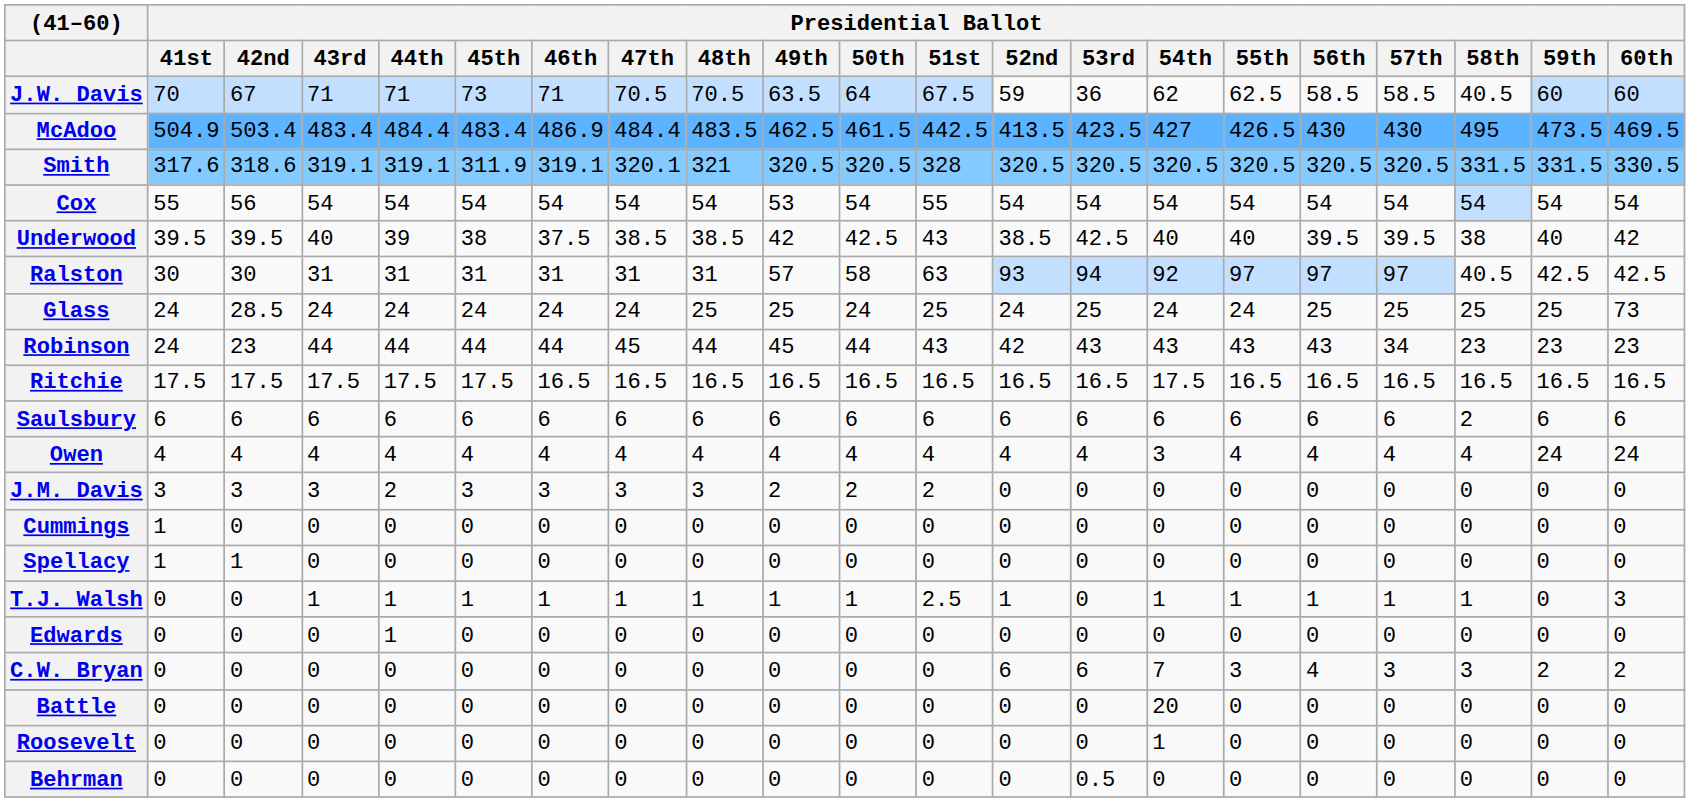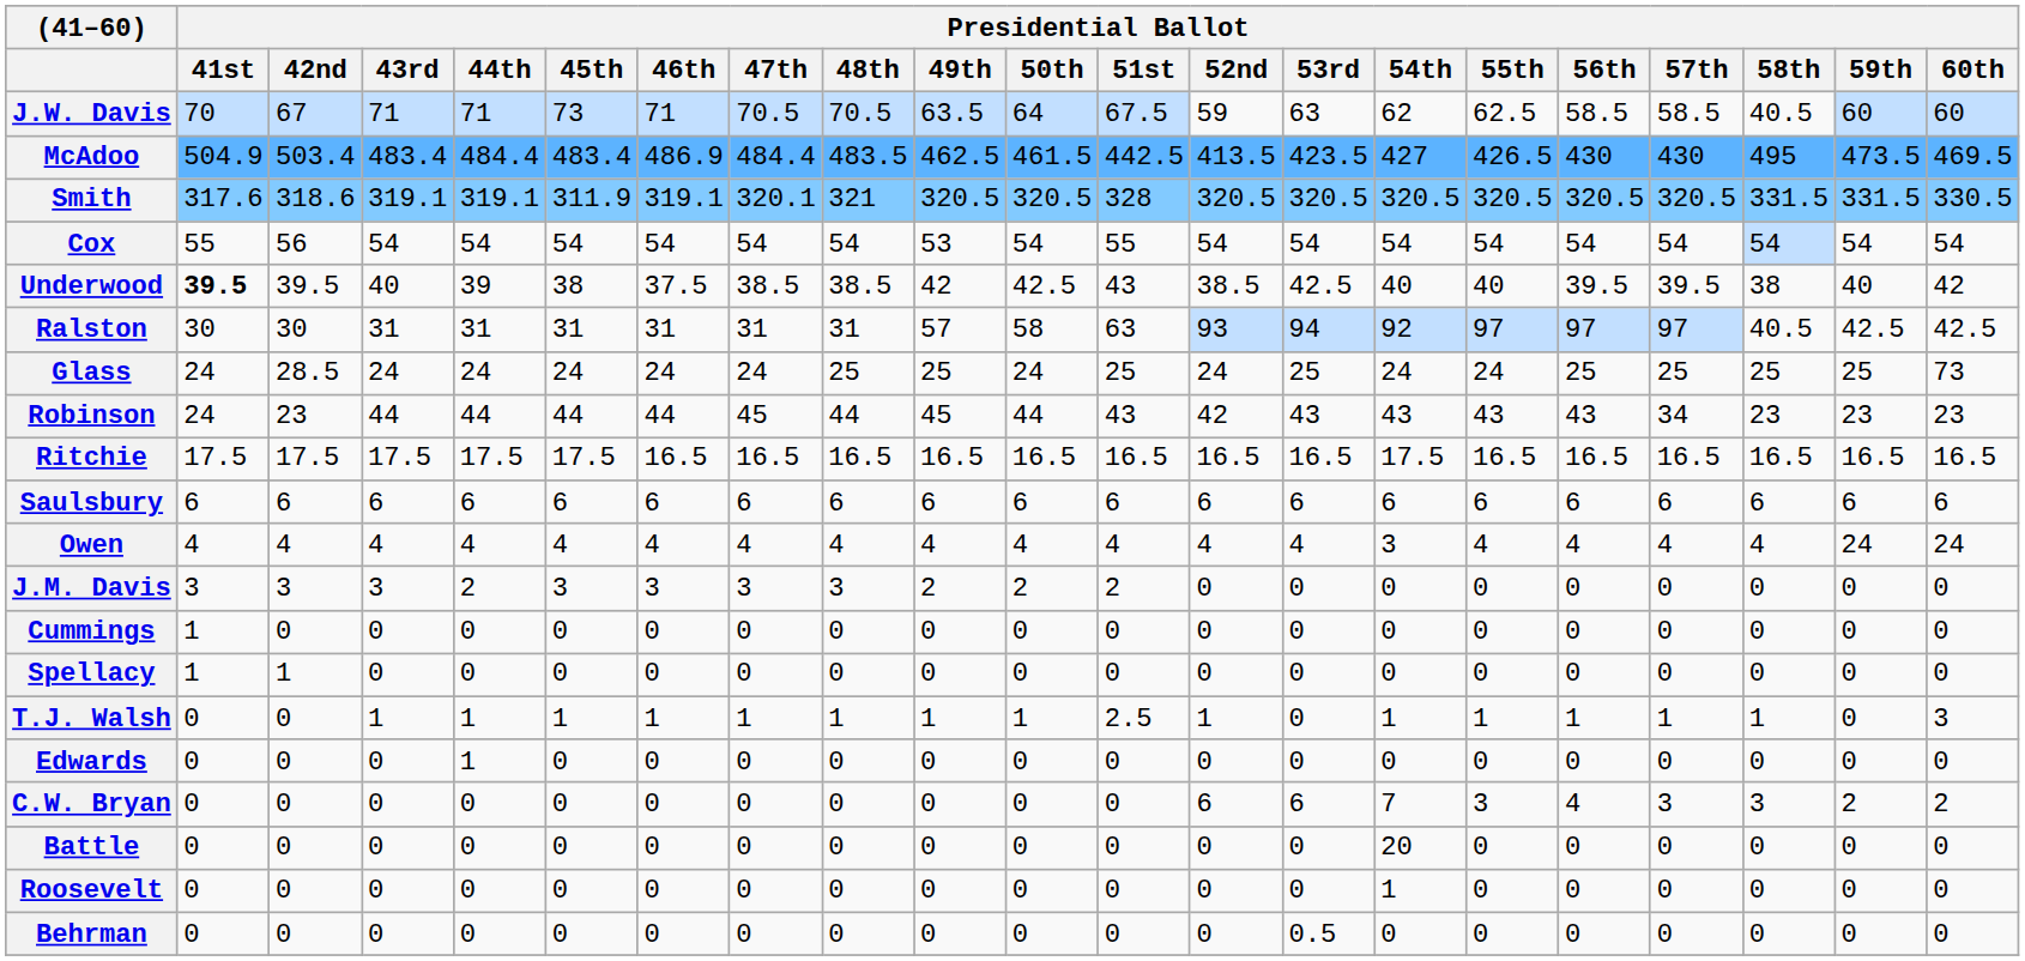 <table class="wikitable collapsible collapsed">
 <tr>
 <th>(41–60)</th>
 <th style="text-align:center" colspan="25"><strong>Presidential Ballot</strong></th>
 </tr>
 <tr>
 <th></th>
 <th>41st</th>
 <th>42nd</th>
 <th>43rd</th>
 <th>44th</th>
 <th>45th</th>
 <th>46th</th>
 <th>47th</th>
 <th>48th</th>
 <th>49th</th>
 <th>50th</th>
 <th>51st</th>
 <th>52nd</th>
 <th>53rd</th>
 <th>54th</th>
 <th>55th</th>
 <th>56th</th>
 <th>57th</th>
 <th>58th</th>
 <th>59th</th>
 <th>60th</th>
 </tr>
 <tr>
 <th><a href='#'>J.W. Davis</a></th>
 <td style="background:#c2dfff">70</td>
 <td style="background:#c2dfff">67</td>
 <td style="background:#c2dfff">71</td>
 <td style="background:#c2dfff">71</td>
 <td style="background:#c2dfff">73</td>
 <td style="background:#c2dfff">71</td>
 <td style="background:#c2dfff">70.5</td>
 <td style="background:#c2dfff">70.5</td>
 <td style="background:#c2dfff">63.5</td>
 <td style="background:#c2dfff">64</td>
 <td style="background:#c2dfff">67.5</td>
 <td>59</td>
-<td>36</td>
+<td>63</td>
 <td>62</td>
 <td>62.5</td>
 <td>58.5</td>
 <td>58.5</td>
 <td>40.5</td>
 <td style="background:#c2dfff">60</td>
 <td style="background:#c2dfff">60</td>
 </tr>
 <tr>
 <th><a href='#'>McAdoo</a></th>
 <td style="background:#5cb3ff">504.9</td>
 <td style="background:#5cb3ff">503.4</td>
 <td style="background:#5cb3ff">483.4</td>
 <td style="background:#5cb3ff">484.4</td>
 <td style="background:#5cb3ff">483.4</td>
 <td style="background:#5cb3ff">486.9</td>
 <td style="background:#5cb3ff">484.4</td>
 <td style="background:#5cb3ff">483.5</td>
 <td style="background:#5cb3ff">462.5</td>
 <td style="background:#5cb3ff">461.5</td>
 <td style="background:#5cb3ff">442.5</td>
 <td style="background:#5cb3ff">413.5</td>
 <td style="background:#5cb3ff">423.5</td>
 <td style="background:#5cb3ff">427</td>
 <td style="background:#5cb3ff">426.5</td>
 <td style="background:#5cb3ff">430</td>
 <td style="background:#5cb3ff">430</td>
 <td style="background:#5cb3ff">495</td>
 <td style="background:#5cb3ff">473.5</td>
 <td style="background:#5cb3ff">469.5</td>
 </tr>
 <tr>
 <th><a href='#'>Smith</a></th>
 <td style="background:#82caff">317.6</td>
 <td style="background:#82caff">318.6</td>
 <td style="background:#82caff">319.1</td>
 <td style="background:#82caff">319.1</td>
 <td style="background:#82caff">311.9</td>
 <td style="background:#82caff">319.1</td>
 <td style="background:#82caff">320.1</td>
 <td style="background:#82caff">321</td>
 <td style="background:#82caff">320.5</td>
 <td style="background:#82caff">320.5</td>
 <td style="background:#82caff">328</td>
 <td style="background:#82caff">320.5</td>
 <td style="background:#82caff">320.5</td>
 <td style="background:#82caff">320.5</td>
 <td style="background:#82caff">320.5</td>
 <td style="background:#82caff">320.5</td>
 <td style="background:#82caff">320.5</td>
 <td style="background:#82caff">331.5</td>
 <td style="background:#82caff">331.5</td>
 <td style="background:#82caff">330.5</td>
 </tr>
 <tr>
 <th><a href='#'>Cox</a></th>
 <td>55</td>
 <td>56</td>
 <td>54</td>
 <td>54</td>
 <td>54</td>
 <td>54</td>
 <td>54</td>
 <td>54</td>
 <td>53</td>
 <td>54</td>
 <td>55</td>
 <td>54</td>
 <td>54</td>
 <td>54</td>
 <td>54</td>
 <td>54</td>
 <td>54</td>
 <td style="background:#c2dfff">54</td>
 <td>54</td>
 <td>54</td>
 </tr>
 <tr>
 <th><a href='#'>Underwood</a></th>
-<td>39.5</td>
+<td><strong>39.5</strong></td>
 <td>39.5</td>
 <td>40</td>
 <td>39</td>
 <td>38</td>
 <td>37.5</td>
 <td>38.5</td>
 <td>38.5</td>
 <td>42</td>
 <td>42.5</td>
 <td>43</td>
 <td>38.5</td>
 <td>42.5</td>
 <td>40</td>
 <td>40</td>
 <td>39.5</td>
 <td>39.5</td>
 <td>38</td>
 <td>40</td>
 <td>42</td>
 </tr>
 <tr>
 <th><a href='#'>Ralston</a></th>
 <td>30</td>
 <td>30</td>
 <td>31</td>
 <td>31</td>
 <td>31</td>
 <td>31</td>
 <td>31</td>
 <td>31</td>
 <td>57</td>
 <td>58</td>
 <td>63</td>
 <td style="background:#c2dfff">93</td>
 <td style="background:#c2dfff">94</td>
 <td style="background:#c2dfff">92</td>
 <td style="background:#c2dfff">97</td>
 <td style="background:#c2dfff">97</td>
 <td style="background:#c2dfff">97</td>
 <td>40.5</td>
 <td>42.5</td>
 <td>42.5</td>
 </tr>
 <tr>
 <th><a href='#'>Glass</a></th>
 <td>24</td>
 <td>28.5</td>
 <td>24</td>
 <td>24</td>
 <td>24</td>
 <td>24</td>
 <td>24</td>
 <td>25</td>
 <td>25</td>
 <td>24</td>
 <td>25</td>
 <td>24</td>
 <td>25</td>
 <td>24</td>
 <td>24</td>
 <td>25</td>
 <td>25</td>
 <td>25</td>
 <td>25</td>
 <td>73</td>
 </tr>
 <tr>
 <th><a href='#'>Robinson</a></th>
 <td>24</td>
 <td>23</td>
 <td>44</td>
 <td>44</td>
 <td>44</td>
 <td>44</td>
 <td>45</td>
 <td>44</td>
 <td>45</td>
 <td>44</td>
 <td>43</td>
 <td>42</td>
 <td>43</td>
 <td>43</td>
 <td>43</td>
 <td>43</td>
 <td>34</td>
 <td>23</td>
 <td>23</td>
 <td>23</td>
 </tr>
 <tr>
 <th><a href='#'>Ritchie</a></th>
 <td>17.5</td>
 <td>17.5</td>
 <td>17.5</td>
 <td>17.5</td>
 <td>17.5</td>
 <td>16.5</td>
 <td>16.5</td>
 <td>16.5</td>
 <td>16.5</td>
 <td>16.5</td>
 <td>16.5</td>
 <td>16.5</td>
 <td>16.5</td>
 <td>17.5</td>
 <td>16.5</td>
 <td>16.5</td>
 <td>16.5</td>
 <td>16.5</td>
 <td>16.5</td>
 <td>16.5</td>
 </tr>
 <tr>
 <th><a href='#'>Saulsbury</a></th>
 <td>6</td>
 <td>6</td>
 <td>6</td>
 <td>6</td>
 <td>6</td>
 <td>6</td>
 <td>6</td>
 <td>6</td>
 <td>6</td>
 <td>6</td>
 <td>6</td>
 <td>6</td>
 <td>6</td>
 <td>6</td>
 <td>6</td>
 <td>6</td>
 <td>6</td>
-<td>2</td>
+<td>6</td>
 <td>6</td>
 <td>6</td>
 </tr>
 <tr>
 <th><a href='#'>Owen</a></th>
 <td>4</td>
 <td>4</td>
 <td>4</td>
 <td>4</td>
 <td>4</td>
 <td>4</td>
 <td>4</td>
 <td>4</td>
 <td>4</td>
 <td>4</td>
 <td>4</td>
 <td>4</td>
 <td>4</td>
 <td>3</td>
 <td>4</td>
 <td>4</td>
 <td>4</td>
 <td>4</td>
 <td>24</td>
 <td>24</td>
 </tr>
 <tr>
 <th><a href='#'>J.M. Davis</a></th>
 <td>3</td>
 <td>3</td>
 <td>3</td>
 <td>2</td>
 <td>3</td>
 <td>3</td>
 <td>3</td>
 <td>3</td>
 <td>2</td>
 <td>2</td>
 <td>2</td>
 <td>0</td>
 <td>0</td>
 <td>0</td>
 <td>0</td>
 <td>0</td>
 <td>0</td>
 <td>0</td>
 <td>0</td>
 <td>0</td>
 </tr>
 <tr>
 <th><a href='#'>Cummings</a></th>
 <td>1</td>
 <td>0</td>
 <td>0</td>
 <td>0</td>
 <td>0</td>
 <td>0</td>
 <td>0</td>
 <td>0</td>
 <td>0</td>
 <td>0</td>
 <td>0</td>
 <td>0</td>
 <td>0</td>
 <td>0</td>
 <td>0</td>
 <td>0</td>
 <td>0</td>
 <td>0</td>
 <td>0</td>
 <td>0</td>
 </tr>
 <tr>
 <th><a href='#'>Spellacy</a></th>
 <td>1</td>
 <td>1</td>
 <td>0</td>
 <td>0</td>
 <td>0</td>
 <td>0</td>
 <td>0</td>
 <td>0</td>
 <td>0</td>
 <td>0</td>
 <td>0</td>
 <td>0</td>
 <td>0</td>
 <td>0</td>
 <td>0</td>
 <td>0</td>
 <td>0</td>
 <td>0</td>
 <td>0</td>
 <td>0</td>
 </tr>
 <tr>
 <th><a href='#'>T.J. Walsh</a></th>
 <td>0</td>
 <td>0</td>
 <td>1</td>
 <td>1</td>
 <td>1</td>
 <td>1</td>
 <td>1</td>
 <td>1</td>
 <td>1</td>
 <td>1</td>
 <td>2.5</td>
 <td>1</td>
 <td>0</td>
 <td>1</td>
 <td>1</td>
 <td>1</td>
 <td>1</td>
 <td>1</td>
 <td>0</td>
 <td>3</td>
 </tr>
 <tr>
 <th><a href='#'>Edwards</a></th>
 <td>0</td>
 <td>0</td>
 <td>0</td>
 <td>1</td>
 <td>0</td>
 <td>0</td>
 <td>0</td>
 <td>0</td>
 <td>0</td>
 <td>0</td>
 <td>0</td>
 <td>0</td>
 <td>0</td>
 <td>0</td>
 <td>0</td>
 <td>0</td>
 <td>0</td>
 <td>0</td>
 <td>0</td>
 <td>0</td>
 </tr>
 <tr>
 <th><a href='#'>C.W. Bryan</a></th>
 <td>0</td>
 <td>0</td>
 <td>0</td>
 <td>0</td>
 <td>0</td>
 <td>0</td>
 <td>0</td>
 <td>0</td>
 <td>0</td>
 <td>0</td>
 <td>0</td>
 <td>6</td>
 <td>6</td>
 <td>7</td>
 <td>3</td>
 <td>4</td>
 <td>3</td>
 <td>3</td>
 <td>2</td>
 <td>2</td>
 </tr>
 <tr>
 <th><a href='#'>Battle</a></th>
 <td>0</td>
 <td>0</td>
 <td>0</td>
 <td>0</td>
 <td>0</td>
 <td>0</td>
 <td>0</td>
 <td>0</td>
 <td>0</td>
 <td>0</td>
 <td>0</td>
 <td>0</td>
 <td>0</td>
 <td>20</td>
 <td>0</td>
 <td>0</td>
 <td>0</td>
 <td>0</td>
 <td>0</td>
 <td>0</td>
 </tr>
 <tr>
 <th><a href='#'>Roosevelt</a></th>
 <td>0</td>
 <td>0</td>
 <td>0</td>
 <td>0</td>
 <td>0</td>
 <td>0</td>
 <td>0</td>
 <td>0</td>
 <td>0</td>
 <td>0</td>
 <td>0</td>
 <td>0</td>
 <td>0</td>
 <td>1</td>
 <td>0</td>
 <td>0</td>
 <td>0</td>
 <td>0</td>
 <td>0</td>
 <td>0</td>
 </tr>
 <tr>
 <th><a href='#'>Behrman</a></th>
 <td>0</td>
 <td>0</td>
 <td>0</td>
 <td>0</td>
 <td>0</td>
 <td>0</td>
 <td>0</td>
 <td>0</td>
 <td>0</td>
 <td>0</td>
 <td>0</td>
 <td>0</td>
 <td>0.5</td>
 <td>0</td>
 <td>0</td>
 <td>0</td>
 <td>0</td>
 <td>0</td>
 <td>0</td>
 <td>0</td>
 </tr>
 </table>
